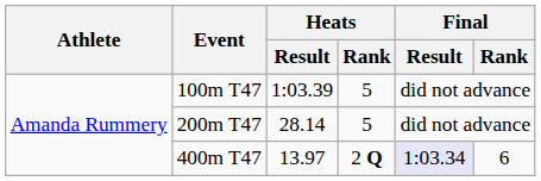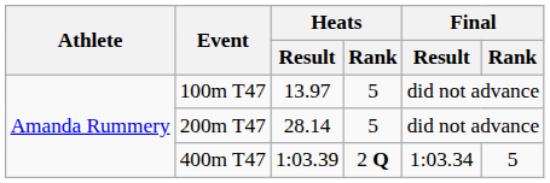 <table class=wikitable style="font-size:90%">
 <tr>
 <th rowspan="2">Athlete</th>
 <th rowspan="2">Event</th>
 <th colspan="2">Heats</th>
 <th colspan="3">Final</th>
 </tr>
 <tr>
 <th>Result</th>
 <th>Rank</th>
 <th>Result</th>
 <th>Rank</th>
 </tr>
 <tr align=center>
 <td align=left rowspan=3><a href='#'>Amanda Rummery</a></td>
 <td align=left>100m T47</td>
-<td>1:03.39</td>
+<td>13.97</td>
 <td>5</td>
 <td colspan=2>did not advance</td>
 </tr>
 <tr align=center>
 <td align=left>200m T47</td>
 <td>28.14</td>
 <td>5</td>
 <td colspan=2>did not advance</td>
 </tr>
 <tr align=center>
 <td align=left>400m T47</td>
-<td>13.97</td>
+<td>1:03.39</td>
 <td>2 <strong>Q</strong></td>
-<td style="background: lavender;">1:03.34</td>
-<td>6</td>
+<td>1:03.34</td>
+<td>5</td>
 </tr>
 </table>
